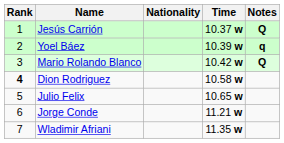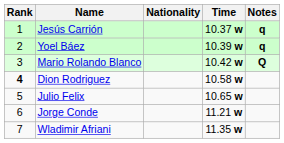 <table class="wikitable sortable" style="text-align:center">
 <tr>
 <th>Rank</th>
 <th>Name</th>
 <th>Nationality</th>
 <th>Time</th>
 <th>Notes</th>
 </tr>
 <tr bgcolor=ccffcc>
 <td>1</td>
 <td align=left><a href='#'>Jesús Carrión</a></td>
 <td align=left></td>
 <td>10.37 <strong>w</strong></td>
-<td><strong>Q</strong></td>
+<td><strong>q</strong></td>
 </tr>
 <tr bgcolor=ccffcc>
 <td>2</td>
 <td align=left><a href='#'>Yoel Báez</a></td>
 <td align=left></td>
 <td>10.39 <strong>w</strong></td>
 <td><strong>q</strong></td>
 </tr>
 <tr bgcolor=ddffdd>
 <td>3</td>
 <td align=left><a href='#'>Mario Rolando Blanco</a></td>
 <td align=left></td>
 <td>10.42 <strong>w</strong></td>
 <td><strong>Q</strong></td>
 </tr>
 <tr>
 <td><strong>4</strong></td>
 <td align=left><a href='#'>Dion Rodriguez</a></td>
 <td align=left></td>
 <td>10.58 <strong>w</strong></td>
 <td></td>
 </tr>
 <tr>
 <td>5</td>
 <td align=left><a href='#'>Julio Felix</a></td>
 <td align=left></td>
 <td>10.65 <strong>w</strong></td>
 <td></td>
 </tr>
 <tr>
 <td>6</td>
 <td align=left><a href='#'>Jorge Conde</a></td>
 <td align=left></td>
 <td>11.21 <strong>w</strong></td>
 <td></td>
 </tr>
 <tr>
 <td>7</td>
 <td align=left><a href='#'>Wladimir Afriani</a></td>
 <td align=left></td>
 <td>11.35 <strong>w</strong></td>
 <td></td>
 </tr>
 </table>
